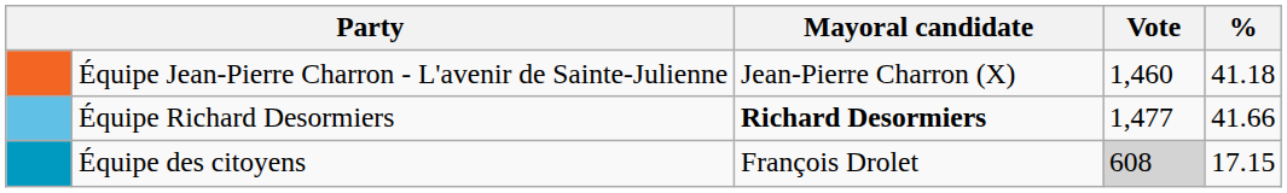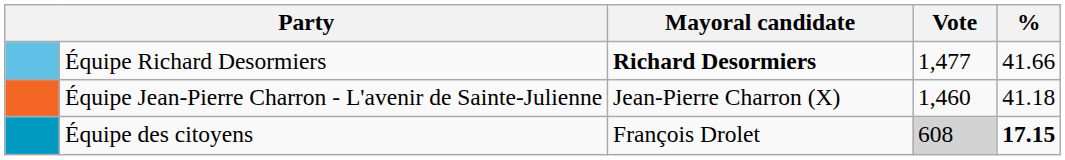 <table class="wikitable">
 <tr>
 <th bgcolor="#DDDDFF" width="230px" colspan="2">Party</th>
 <th bgcolor="#DDDDFF" width="200px">Mayoral candidate</th>
 <th bgcolor="#DDDDFF" width="50px">Vote</th>
 <th bgcolor="#DDDDFF" width="30px">%</th>
+</tr>
+<tr>
+<td bgcolor=#60c0e6 width="30px"> </td>
+<td>Équipe Richard Desormiers</td>
+<td><strong>Richard Desormiers</strong></td>
+<td>1,477</td>
+<td>41.66</td>
 </tr>
 <tr>
 <td bgcolor=#F26522 width="30px"> </td>
 <td>Équipe Jean-Pierre Charron - L'avenir de Sainte-Julienne</td>
 <td>Jean-Pierre Charron (X)</td>
 <td>1,460</td>
 <td>41.18</td>
 </tr>
 <tr>
-<td bgcolor=#60c0e6 width="30px"> </td>
-<td>Équipe Richard Desormiers</td>
-<td><strong>Richard Desormiers</strong></td>
-<td>1,477</td>
-<td>41.66</td>
-</tr>
-<tr>
 <td bgcolor=#0099bf width="30px"> </td>
 <td>Équipe des citoyens</td>
 <td>François Drolet</td>
 <td style="background: lightgrey;">608</td>
-<td>17.15</td>
+<td><strong>17.15</strong></td>
 </tr>
 </table>
